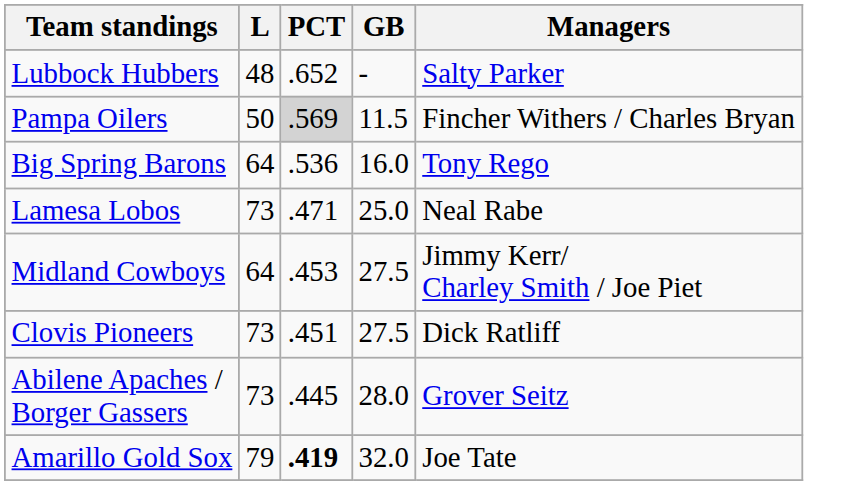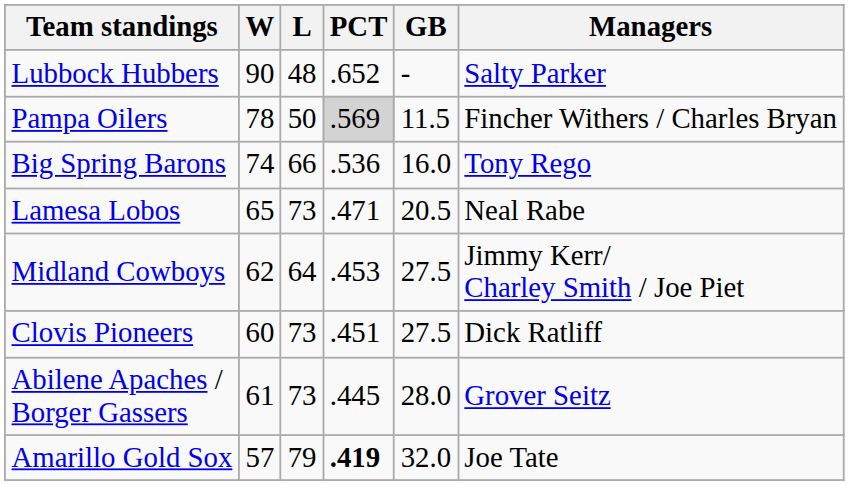 <table class="wikitable">
 <tr>
 <th>Team standings</th>
+<th>W</th>
 <th>L</th>
 <th>PCT</th>
 <th>GB</th>
 <th>Managers</th>
 </tr>
 <tr>
 <td><a href='#'>Lubbock Hubbers</a></td>
+<td>90</td>
 <td>48</td>
 <td>.652</td>
 <td>-</td>
 <td><a href='#'>Salty Parker</a></td>
 </tr>
 <tr>
 <td><a href='#'>Pampa Oilers</a></td>
+<td>78</td>
 <td>50</td>
 <td style="background: lightgrey;">.569</td>
 <td>11.5</td>
 <td>Fincher Withers / Charles Bryan</td>
 </tr>
 <tr>
 <td><a href='#'>Big Spring Barons</a></td>
-<td>64</td>
+<td>74</td>
+<td>66</td>
 <td>.536</td>
 <td>16.0</td>
 <td><a href='#'>Tony Rego</a></td>
 </tr>
 <tr>
 <td><a href='#'>Lamesa Lobos</a></td>
+<td>65</td>
 <td>73</td>
 <td>.471</td>
-<td>25.0</td>
+<td>20.5</td>
 <td>Neal Rabe</td>
 </tr>
 <tr>
 <td><a href='#'>Midland Cowboys</a></td>
+<td>62</td>
 <td>64</td>
 <td>.453</td>
 <td>27.5</td>
 <td>Jimmy Kerr/<br><a href='#'>Charley Smith</a> / Joe Piet</td>
 </tr>
 <tr>
 <td><a href='#'>Clovis Pioneers</a></td>
+<td>60</td>
 <td>73</td>
 <td>.451</td>
 <td>27.5</td>
 <td>Dick Ratliff</td>
 </tr>
 <tr>
 <td><a href='#'>Abilene Apaches</a> /<br> <a href='#'>Borger Gassers</a></td>
+<td>61</td>
 <td>73</td>
 <td>.445</td>
 <td>28.0</td>
 <td><a href='#'>Grover Seitz</a></td>
 </tr>
 <tr>
 <td><a href='#'>Amarillo Gold Sox</a></td>
+<td>57</td>
 <td>79</td>
 <td><strong>.419</strong></td>
 <td>32.0</td>
 <td>Joe Tate</td>
 </tr>
 </table>
